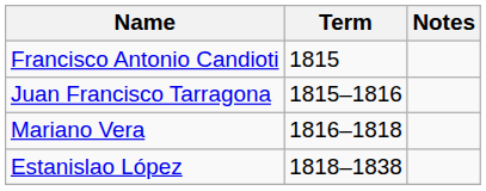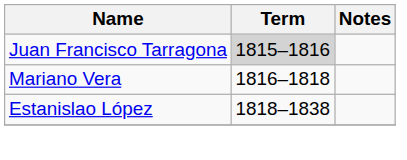 <table class="wikitable">
 <tr>
 <th>Name</th>
 <th>Term</th>
 <th>Notes</th>
 </tr>
 <tr>
-<td><a href='#'>Francisco Antonio Candioti</a></td>
-<td>1815</td>
-<td></td>
-</tr>
-<tr>
 <td><a href='#'>Juan Francisco Tarragona</a></td>
-<td>1815–1816</td>
+<td style="background: lightgrey;">1815–1816</td>
 <td></td>
 </tr>
 <tr>
 <td><a href='#'>Mariano Vera</a></td>
 <td>1816–1818</td>
 <td></td>
 </tr>
 <tr>
 <td><a href='#'>Estanislao López</a></td>
 <td>1818–1838</td>
 <td></td>
 </tr>
 <tr>
 </tr>
 </table>
